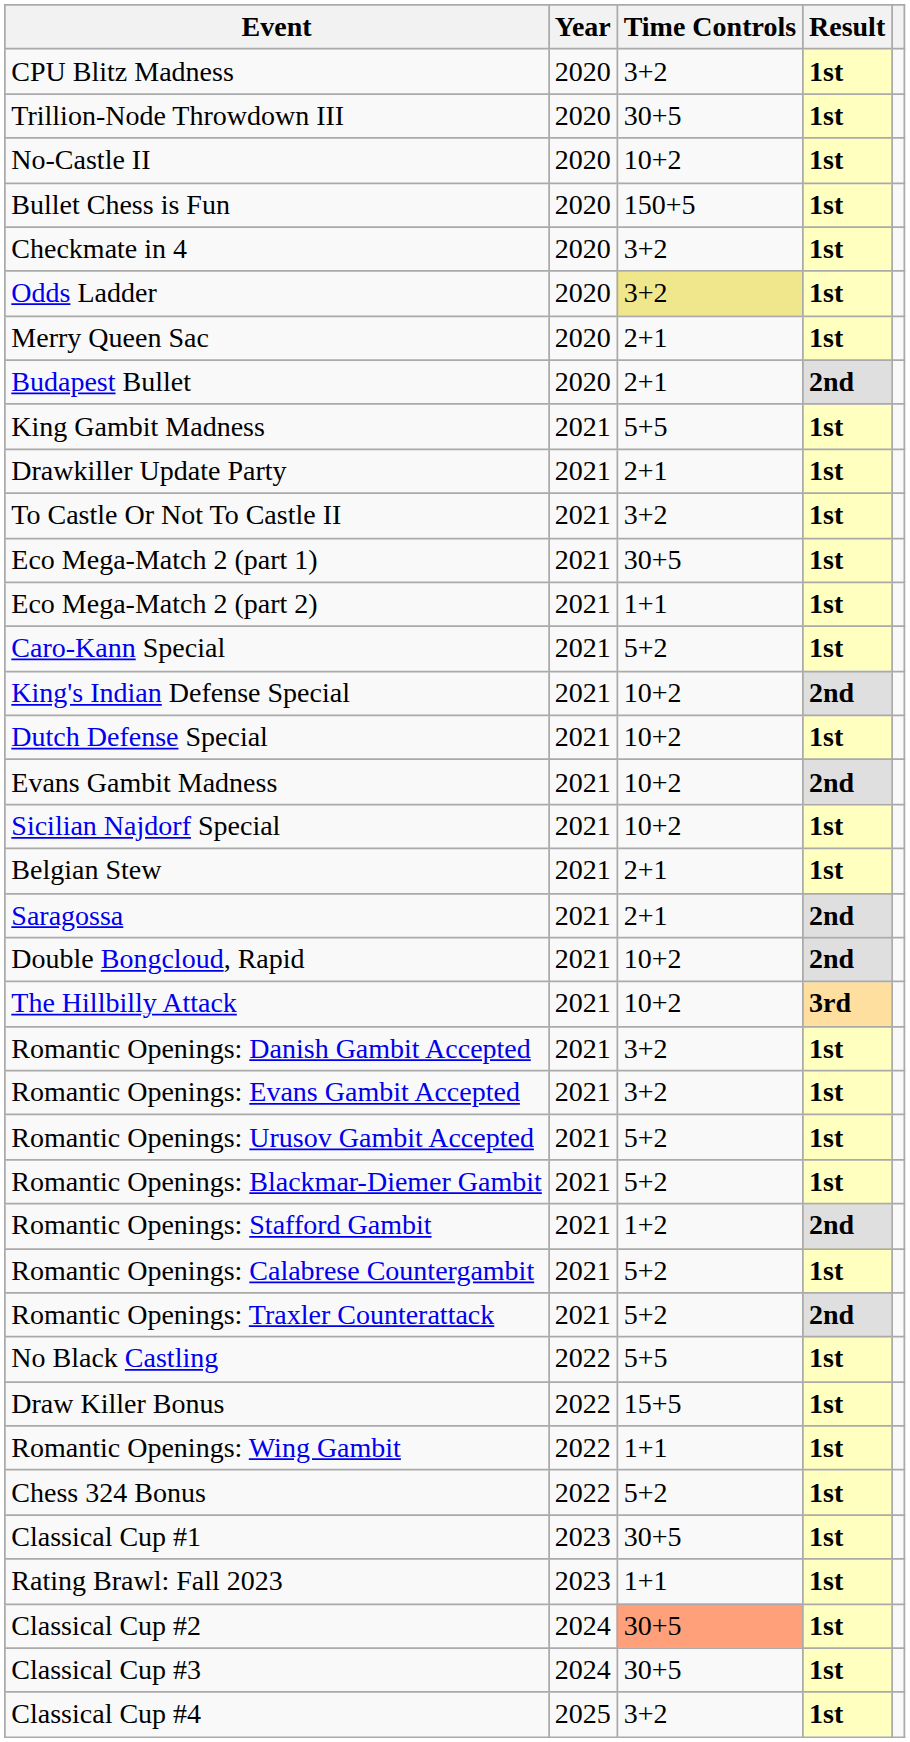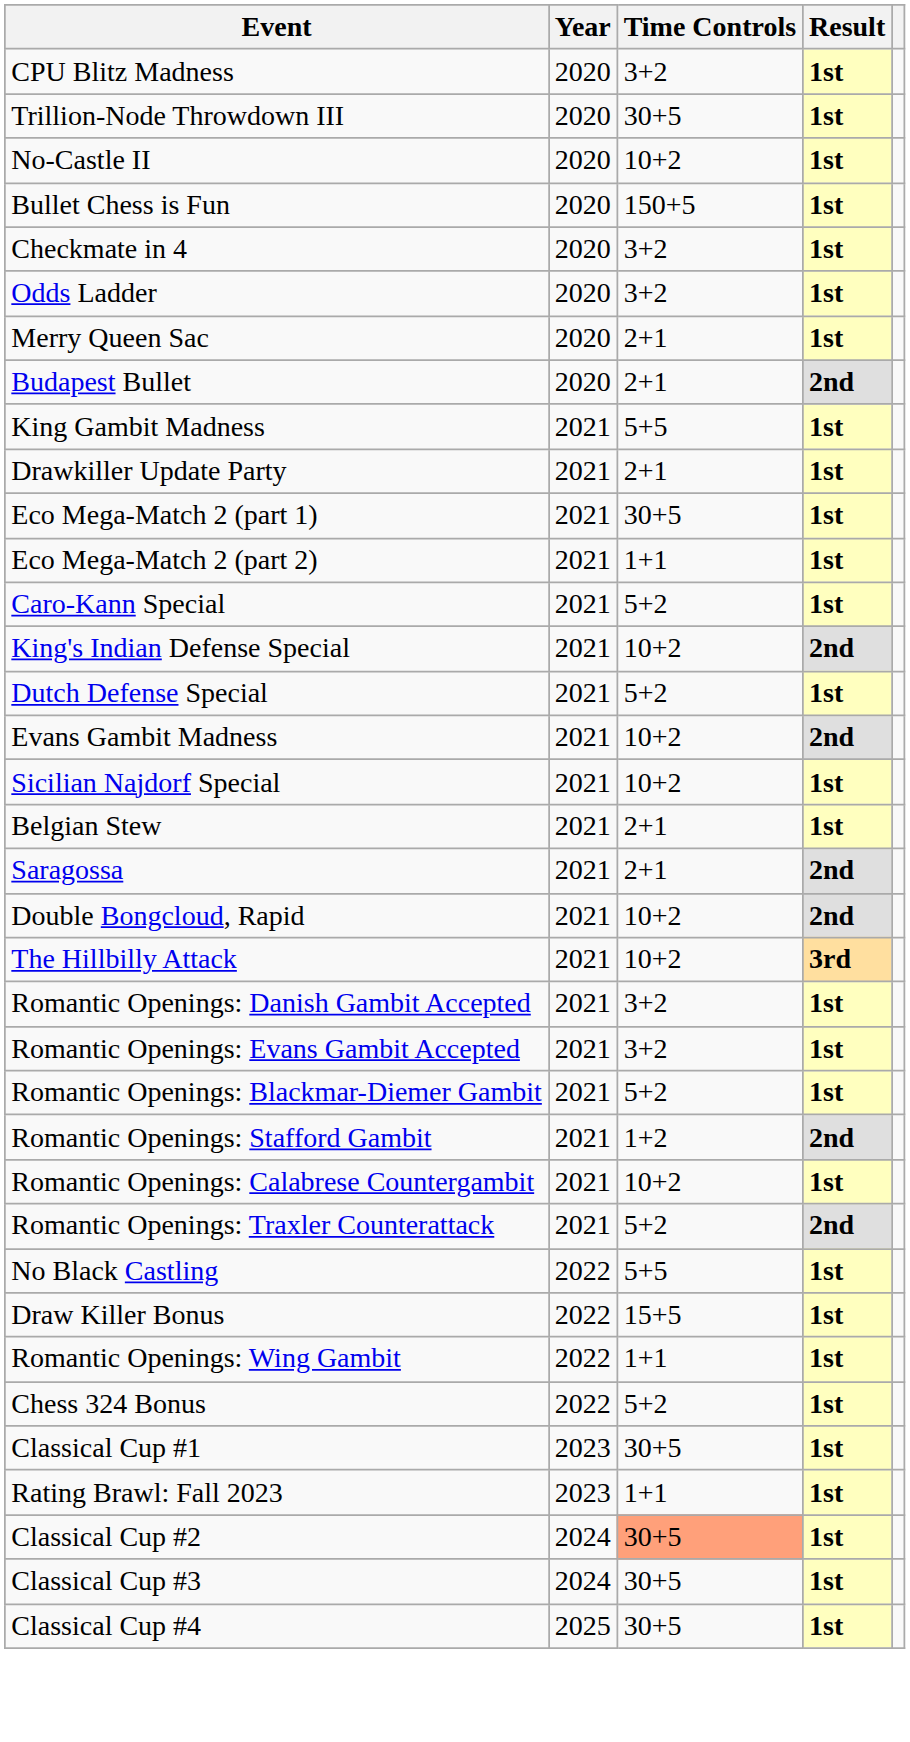 <table class="wikitable">
 <tr>
 <th>Event</th>
 <th>Year</th>
 <th>Time Controls</th>
 <th>Result</th>
 <th></th>
 </tr>
 <tr>
 <td>CPU Blitz Madness</td>
 <td>2020</td>
 <td>3+2</td>
 <td style="background:#FFFFBF;"><strong>1st</strong></td>
 <td></td>
 </tr>
 <tr>
 <td>Trillion-Node Throwdown III</td>
 <td>2020</td>
 <td>30+5</td>
 <td style="background:#FFFFBF;"><strong>1st</strong></td>
 <td></td>
 </tr>
 <tr>
 <td>No-Castle II</td>
 <td>2020</td>
 <td>10+2</td>
 <td style="background:#FFFFBF;"><strong>1st</strong></td>
 <td></td>
 </tr>
 <tr>
 <td>Bullet Chess is Fun</td>
 <td>2020</td>
 <td>150+5</td>
 <td style="background:#FFFFBF;"><strong>1st</strong></td>
 <td></td>
 </tr>
 <tr>
 <td>Checkmate in 4</td>
 <td>2020</td>
 <td>3+2</td>
 <td style="background:#FFFFBF;"><strong>1st</strong></td>
 <td></td>
 </tr>
 <tr>
 <td><a href='#'>Odds</a> Ladder</td>
 <td>2020</td>
-<td style="background: khaki;">3+2</td>
+<td>3+2</td>
 <td style="background:#FFFFBF;"><strong>1st</strong></td>
 <td></td>
 </tr>
 <tr>
 <td>Merry Queen Sac</td>
 <td>2020</td>
 <td>2+1</td>
 <td style="background:#FFFFBF;"><strong>1st</strong></td>
 <td></td>
 </tr>
 <tr>
 <td><a href='#'>Budapest</a> Bullet</td>
 <td>2020</td>
 <td>2+1</td>
 <td style="background:#DFDFDF;"><strong>2nd</strong></td>
 <td></td>
 </tr>
 <tr>
 <td>King Gambit Madness</td>
 <td>2021</td>
 <td>5+5</td>
 <td style="background:#FFFFBF;"><strong>1st</strong></td>
 <td></td>
 </tr>
 <tr>
 <td>Drawkiller Update Party</td>
 <td>2021</td>
 <td>2+1</td>
-<td style="background:#FFFFBF;"><strong>1st</strong></td>
-<td></td>
-</tr>
-<tr>
-<td>To Castle Or Not To Castle II</td>
-<td>2021</td>
-<td>3+2</td>
 <td style="background:#FFFFBF;"><strong>1st</strong></td>
 <td></td>
 </tr>
 <tr>
 <td>Eco Mega-Match 2 (part 1)</td>
 <td>2021</td>
 <td>30+5</td>
 <td style="background:#FFFFBF;"><strong>1st</strong></td>
 <td></td>
 </tr>
 <tr>
 <td>Eco Mega-Match 2 (part 2)</td>
 <td>2021</td>
 <td>1+1</td>
 <td style="background:#FFFFBF;"><strong>1st</strong></td>
 <td></td>
 </tr>
 <tr>
 <td><a href='#'>Caro-Kann</a> Special</td>
 <td>2021</td>
 <td>5+2</td>
 <td style="background:#FFFFBF;"><strong>1st</strong></td>
 <td></td>
 </tr>
 <tr>
 <td><a href='#'>King's Indian</a> Defense Special</td>
 <td>2021</td>
 <td>10+2</td>
 <td style="background:#DFDFDF;"><strong>2nd</strong></td>
 <td></td>
 </tr>
 <tr>
 <td><a href='#'>Dutch Defense</a> Special</td>
 <td>2021</td>
-<td>10+2</td>
+<td>5+2</td>
 <td style="background:#FFFFBF;"><strong>1st</strong></td>
 <td></td>
 </tr>
 <tr>
 <td>Evans Gambit Madness</td>
 <td>2021</td>
 <td>10+2</td>
 <td style="background:#DFDFDF;"><strong>2nd</strong></td>
 <td></td>
 </tr>
 <tr>
 <td><a href='#'>Sicilian Najdorf</a> Special</td>
 <td>2021</td>
 <td>10+2</td>
 <td style="background:#FFFFBF;"><strong>1st</strong></td>
 <td></td>
 </tr>
 <tr>
 <td>Belgian Stew</td>
 <td>2021</td>
 <td>2+1</td>
 <td style="background:#FFFFBF;"><strong>1st</strong></td>
 <td></td>
 </tr>
 <tr>
 <td><a href='#'>Saragossa</a></td>
 <td>2021</td>
 <td>2+1</td>
 <td style="background:#DFDFDF;"><strong>2nd</strong></td>
 <td></td>
 </tr>
 <tr>
 <td>Double <a href='#'>Bongcloud</a>, Rapid</td>
 <td>2021</td>
 <td>10+2</td>
 <td style="background:#DFDFDF;"><strong>2nd</strong></td>
 <td></td>
 </tr>
 <tr>
 <td><a href='#'>The Hillbilly Attack</a></td>
 <td>2021</td>
 <td>10+2</td>
 <td style="background:#FFDF9F;"><strong>3rd</strong></td>
 <td></td>
 </tr>
 <tr>
 <td>Romantic Openings: <a href='#'>Danish Gambit Accepted</a></td>
 <td>2021</td>
 <td>3+2</td>
 <td style="background:#FFFFBF;"><strong>1st</strong></td>
 <td></td>
 </tr>
 <tr>
 <td>Romantic Openings: <a href='#'>Evans Gambit Accepted</a></td>
 <td>2021</td>
 <td>3+2</td>
 <td style="background:#FFFFBF;"><strong>1st</strong></td>
 <td></td>
 </tr>
 <tr>
-<td>Romantic Openings: <a href='#'>Urusov Gambit Accepted</a></td>
-<td>2021</td>
-<td>5+2</td>
-<td style="background:#FFFFBF;"><strong>1st</strong></td>
-<td></td>
-</tr>
-<tr>
 <td>Romantic Openings: <a href='#'>Blackmar-Diemer Gambit</a></td>
 <td>2021</td>
 <td>5+2</td>
 <td style="background:#FFFFBF;"><strong>1st</strong></td>
 <td></td>
 </tr>
 <tr>
 <td>Romantic Openings: <a href='#'>Stafford Gambit</a></td>
 <td>2021</td>
 <td>1+2</td>
 <td style="background:#DFDFDF;"><strong>2nd</strong></td>
 <td></td>
 </tr>
 <tr>
 <td>Romantic Openings: <a href='#'>Calabrese Countergambit</a></td>
 <td>2021</td>
-<td>5+2</td>
+<td>10+2</td>
 <td style="background:#FFFFBF;"><strong>1st</strong></td>
 <td></td>
 </tr>
 <tr>
 <td>Romantic Openings: <a href='#'>Traxler Counterattack</a></td>
 <td>2021</td>
 <td>5+2</td>
 <td style="background:#DFDFDF;"><strong>2nd</strong></td>
 <td></td>
 </tr>
 <tr>
 <td>No Black <a href='#'>Castling</a></td>
 <td>2022</td>
 <td>5+5</td>
 <td style="background:#FFFFBF;"><strong>1st</strong></td>
 <td></td>
 </tr>
 <tr>
 <td>Draw Killer Bonus</td>
 <td>2022</td>
 <td>15+5</td>
 <td style="background:#FFFFBF;"><strong>1st</strong></td>
 <td></td>
 </tr>
 <tr>
 <td>Romantic Openings: <a href='#'>Wing Gambit</a></td>
 <td>2022</td>
 <td>1+1</td>
 <td style="background:#FFFFBF;"><strong>1st</strong></td>
 <td></td>
 </tr>
 <tr>
 <td>Chess 324 Bonus</td>
 <td>2022</td>
 <td>5+2</td>
 <td style="background:#FFFFBF;"><strong>1st</strong></td>
 <td></td>
 </tr>
 <tr>
 <td>Classical Cup #1</td>
 <td>2023</td>
 <td>30+5</td>
 <td style="background:#FFFFBF;"><strong>1st</strong></td>
 <td></td>
 </tr>
 <tr>
 <td>Rating Brawl: Fall 2023</td>
 <td>2023</td>
 <td>1+1</td>
 <td style="background:#FFFFBF;"><strong>1st</strong></td>
 <td></td>
 </tr>
 <tr>
 <td>Classical Cup #2</td>
 <td>2024</td>
 <td style="background: lightsalmon;">30+5</td>
 <td style="background:#FFFFBF;"><strong>1st</strong></td>
 <td></td>
 </tr>
 <tr>
 <td>Classical Cup #3</td>
 <td>2024</td>
 <td>30+5</td>
 <td style="background:#FFFFBF;"><strong>1st</strong></td>
 <td></td>
 </tr>
 <tr>
 <td>Classical Cup #4</td>
 <td>2025</td>
-<td>3+2</td>
+<td>30+5</td>
 <td style="background:#FFFFBF;"><strong>1st</strong></td>
 <td></td>
 </tr>
 </table>
